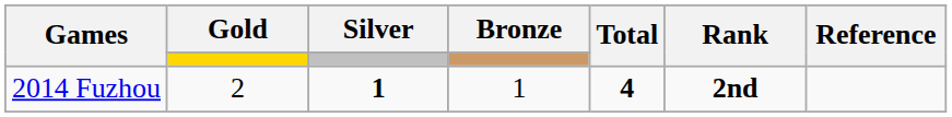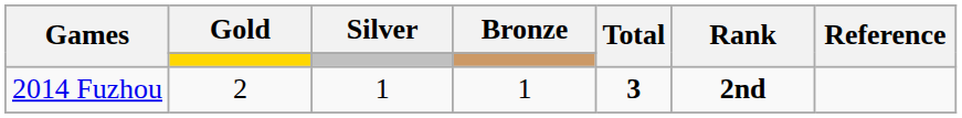 <table class="wikitable" style="text-align:center; font-size:90%;">
 <tr>
 <th rowspan=2>Games</th>
 <th style="width:4.5em;">Gold</th>
 <th style="width:4.5em;">Silver</th>
 <th style="width:4.5em;">Bronze</th>
 <th rowspan=2 !style="width:4.5em;">Total</th>
 <th rowspan=2 style="width:4.5em;">Rank</th>
 <th rowspan=2 style="width:4.5em;">Reference</th>
 </tr>
 <tr>
 <td style="background:gold;"></td>
 <td style="background:silver;"></td>
 <td style="background:#cc9966;"></td>
 </tr>
 <tr>
 <td align=left> <a href='#'>2014 Fuzhou</a></td>
 <td>2</td>
-<td><strong>1</strong></td>
 <td>1</td>
-<td><strong>4</strong></td>
+<td>1</td>
+<td><strong>3</strong></td>
 <td><strong>2nd</strong></td>
 <td></td>
 </tr>
 </table>
